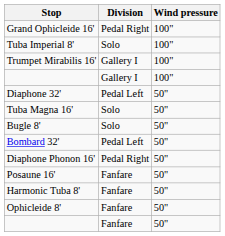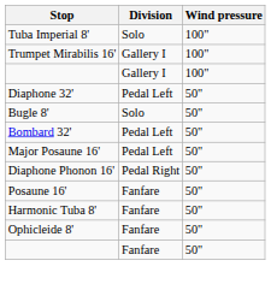 <table class="wikitable">
 <tr>
 <th>Stop</th>
 <th>Division</th>
 <th>Wind pressure</th>
-</tr>
-<tr>
-<td>Grand Ophicleide 16'</td>
-<td>Pedal Right</td>
-<td>100"</td>
 </tr>
 <tr>
 <td>Tuba Imperial 8'</td>
 <td>Solo</td>
 <td>100"</td>
 </tr>
 <tr>
 <td>Trumpet Mirabilis 16'</td>
 <td>Gallery I</td>
 <td>100"</td>
 </tr>
 <tr>
 <td></td>
 <td>Gallery I</td>
 <td>100"</td>
 </tr>
 <tr>
 <td>Diaphone 32'</td>
 <td>Pedal Left</td>
 <td>50"</td>
 </tr>
 <tr>
-<td>Tuba Magna 16'</td>
-<td>Solo</td>
-<td>50"</td>
-</tr>
-<tr>
 <td>Bugle 8'</td>
 <td>Solo</td>
 <td>50"</td>
 </tr>
 <tr>
 <td><a href='#'>Bombard</a> 32'</td>
+<td>Pedal Left</td>
+<td>50"</td>
+</tr>
+<tr>
+<td>Major Posaune 16'</td>
 <td>Pedal Left</td>
 <td>50"</td>
 </tr>
 <tr>
 <td>Diaphone Phonon 16'</td>
 <td>Pedal Right</td>
 <td>50"</td>
 </tr>
 <tr>
 <td>Posaune 16'</td>
 <td>Fanfare</td>
 <td>50"</td>
 </tr>
 <tr>
 <td>Harmonic Tuba 8'</td>
 <td>Fanfare</td>
 <td>50"</td>
 </tr>
 <tr>
 <td>Ophicleide 8'</td>
 <td>Fanfare</td>
 <td>50"</td>
 </tr>
 <tr>
 <td></td>
 <td>Fanfare</td>
 <td>50"</td>
 </tr>
 </table>
